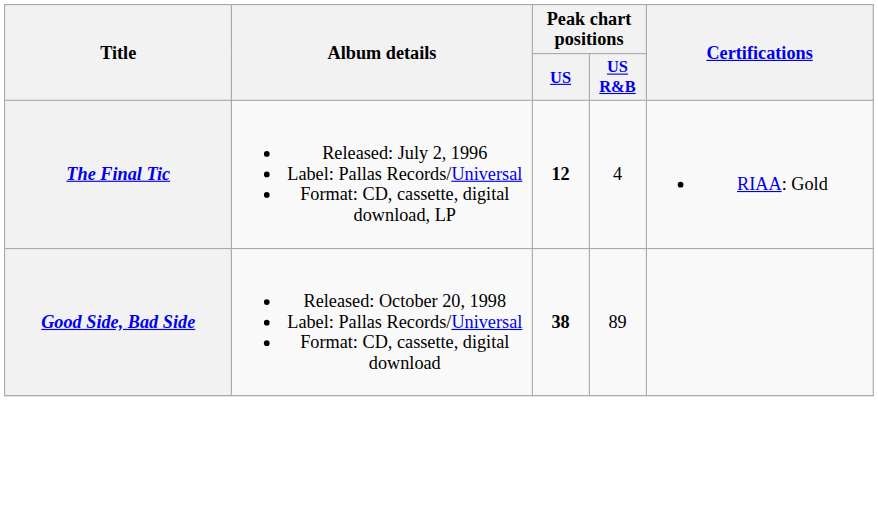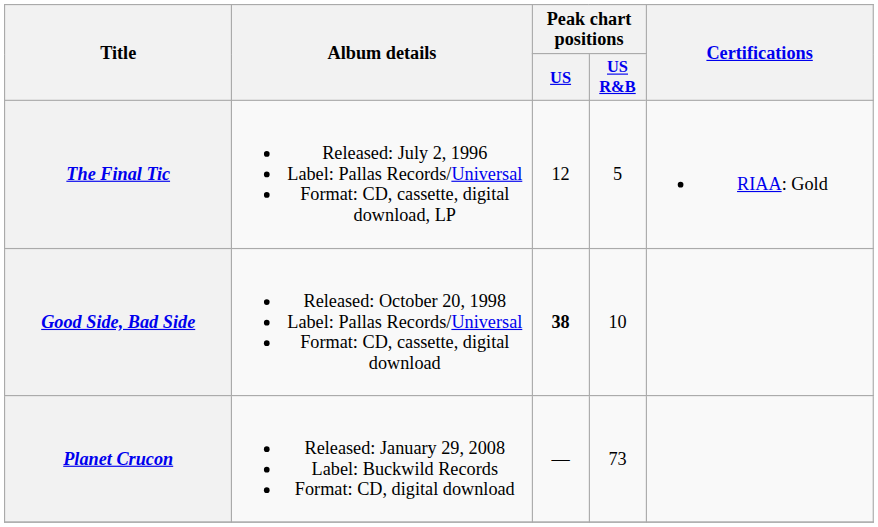 <table class="wikitable plainrowheaders" style="text-align:center;">
 <tr>
 <th scope="col" rowspan="2" style="width:12em;">Title</th>
 <th scope="col" rowspan="2" style="width:16em;">Album details</th>
 <th scope="col" colspan="2">Peak chart positions</th>
 <th scope="col" rowspan="2" style="width:12em;"><a href='#'>Certifications</a></th>
 </tr>
 <tr>
 <th scope="col" style="width:3em;font-size:90%;"><a href='#'>US</a></th>
 <th scope="col" style="width:3em;font-size:90%;"><a href='#'>US R&B</a></th>
 </tr>
 <tr>
 <th scope="row"><em><a href='#'>The Final Tic</a></em></th>
 <td><br><ul><li>Released: July 2, 1996</li><li>Label: Pallas Records/<a href='#'>Universal</a></li><li>Format: CD, cassette, digital download, LP</li></ul></td>
-<td><strong>12</strong></td>
-<td>4</td>
+<td>12</td>
+<td>5</td>
 <td><br><ul><li><a href='#'>RIAA</a>: Gold</li></ul></td>
 </tr>
 <tr>
 <th scope="row"><em><a href='#'>Good Side, Bad Side</a></em></th>
 <td><br><ul><li>Released: October 20, 1998</li><li>Label: Pallas Records/<a href='#'>Universal</a></li><li>Format: CD, cassette, digital download</li></ul></td>
 <td><strong>38</strong></td>
-<td>89</td>
+<td>10</td>
+<td></td>
+</tr>
+<tr>
+<th scope="row"><em><a href='#'>Planet Crucon</a></em></th>
+<td><br><ul><li>Released: January 29, 2008</li><li>Label: Buckwild Records</li><li>Format: CD, digital download</li></ul></td>
+<td>—</td>
+<td>73</td>
 <td></td>
 </tr>
 <tr>
 </tr>
 </table>
